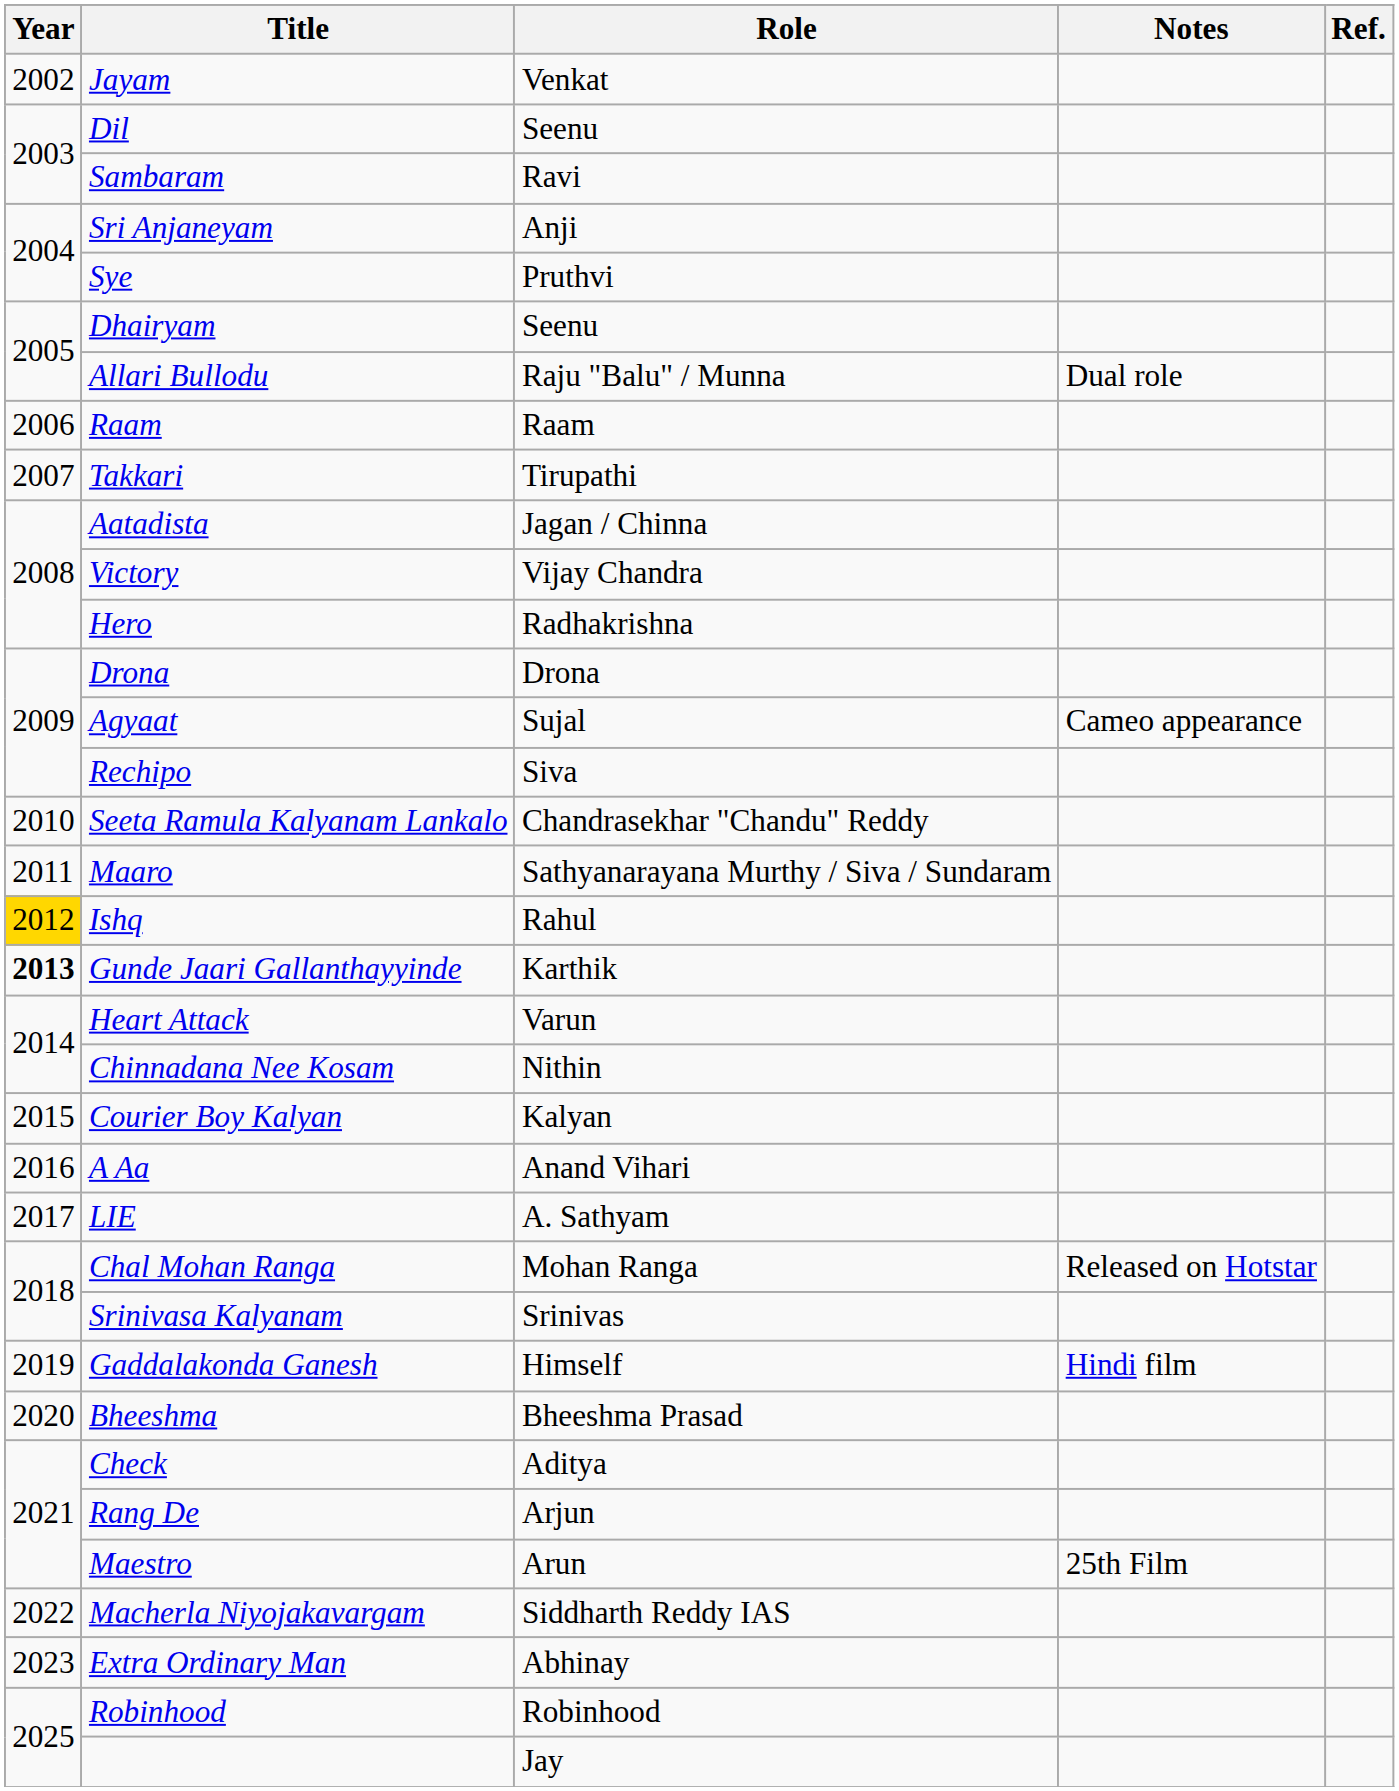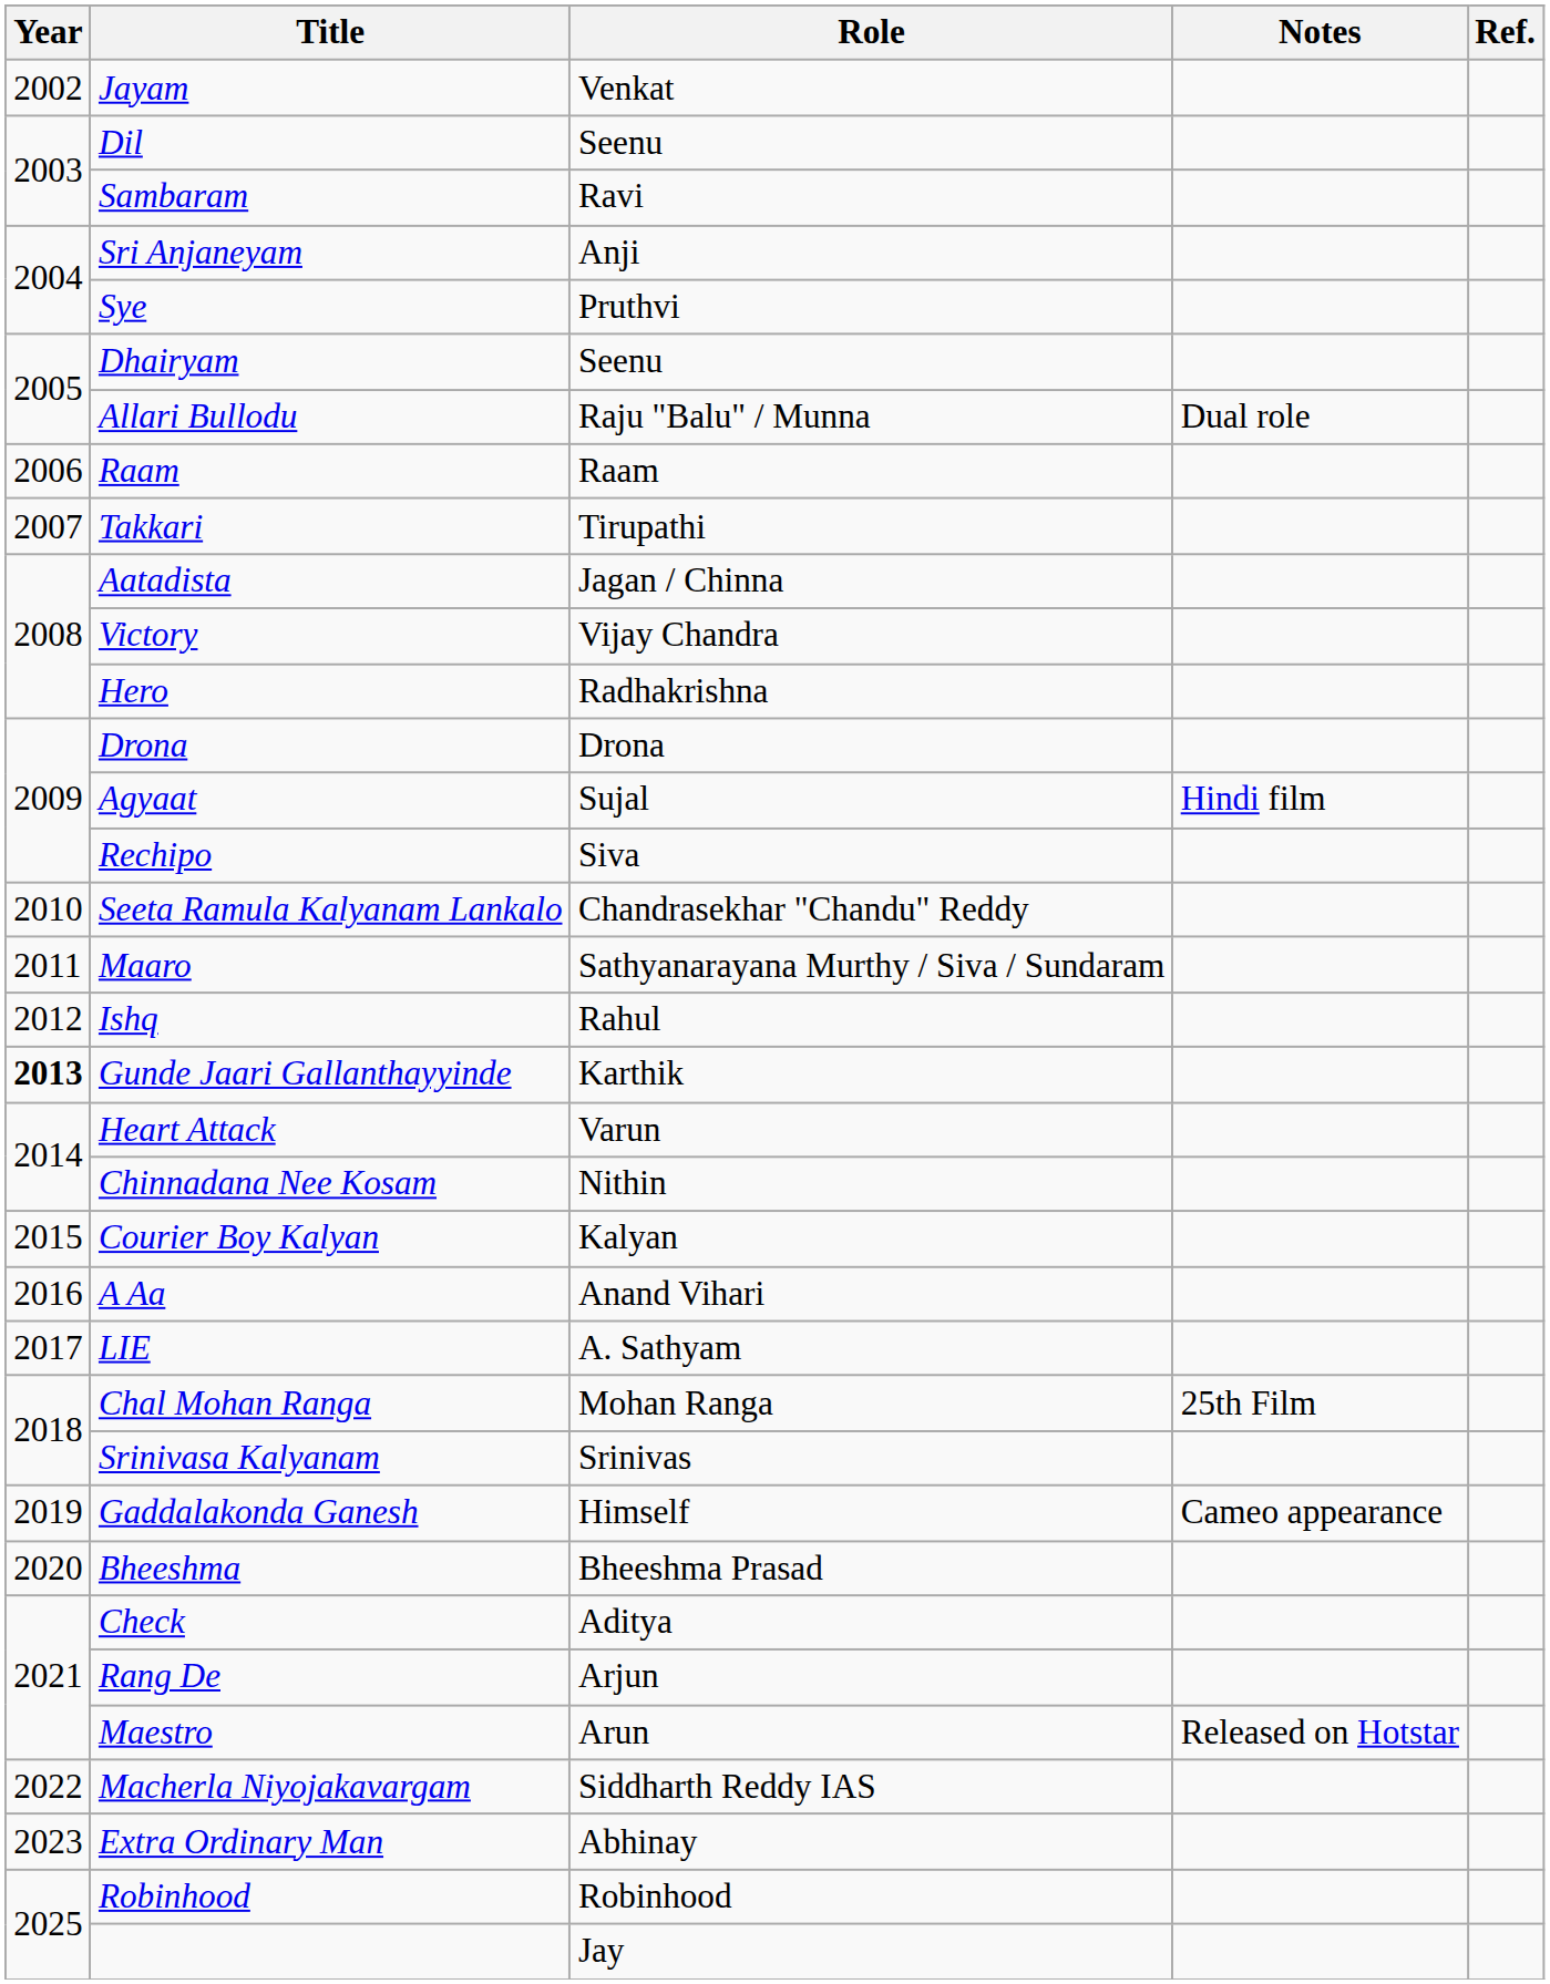 <table class="wikitable sortable">
 <tr>
 <th>Year</th>
 <th>Title</th>
 <th>Role</th>
 <th>Notes</th>
 <th class="unsortable">Ref.</th>
 </tr>
 <tr>
 <td>2002</td>
 <td><em><a href='#'>Jayam</a></em></td>
 <td>Venkat</td>
 <td></td>
 <td></td>
 </tr>
 <tr>
 <td rowspan=2>2003</td>
 <td><em><a href='#'>Dil</a></em></td>
 <td>Seenu</td>
 <td></td>
 <td></td>
 </tr>
 <tr>
 <td><em><a href='#'>Sambaram</a></em></td>
 <td>Ravi</td>
 <td></td>
 <td></td>
 </tr>
 <tr>
 <td rowspan=2>2004</td>
 <td><em><a href='#'>Sri Anjaneyam</a></em></td>
 <td>Anji</td>
 <td></td>
 <td></td>
 </tr>
 <tr>
 <td><em><a href='#'>Sye</a></em></td>
 <td>Pruthvi</td>
 <td></td>
 <td></td>
 </tr>
 <tr>
 <td rowspan=2>2005</td>
 <td><em><a href='#'>Dhairyam</a></em></td>
 <td>Seenu</td>
 <td></td>
 <td></td>
 </tr>
 <tr>
 <td><em><a href='#'>Allari Bullodu</a></em></td>
 <td>Raju "Balu" / Munna</td>
 <td>Dual role</td>
 <td></td>
 </tr>
 <tr>
 <td>2006</td>
 <td><em><a href='#'>Raam</a></em></td>
 <td>Raam</td>
 <td></td>
 <td></td>
 </tr>
 <tr>
 <td>2007</td>
 <td><em><a href='#'>Takkari</a></em></td>
 <td>Tirupathi</td>
 <td></td>
 <td></td>
 </tr>
 <tr>
 <td rowspan=3>2008</td>
 <td><em><a href='#'>Aatadista</a></em></td>
 <td>Jagan / Chinna</td>
 <td></td>
 <td></td>
 </tr>
 <tr>
 <td><em><a href='#'>Victory</a></em></td>
 <td>Vijay Chandra</td>
 <td></td>
 <td></td>
 </tr>
 <tr>
 <td><em><a href='#'>Hero</a></em></td>
 <td>Radhakrishna</td>
 <td></td>
 <td></td>
 </tr>
 <tr>
 <td rowspan=3>2009</td>
 <td><em><a href='#'>Drona</a></em></td>
 <td>Drona</td>
 <td></td>
 <td></td>
 </tr>
 <tr>
 <td><em><a href='#'>Agyaat</a></em></td>
 <td>Sujal</td>
-<td>Cameo appearance</td>
+<td><a href='#'>Hindi</a> film</td>
 <td></td>
 </tr>
 <tr>
 <td><em><a href='#'>Rechipo</a></em></td>
 <td>Siva</td>
 <td></td>
 <td></td>
 </tr>
 <tr>
 <td>2010</td>
 <td><em><a href='#'>Seeta Ramula Kalyanam Lankalo</a></em></td>
 <td>Chandrasekhar "Chandu" Reddy</td>
 <td></td>
 <td></td>
 </tr>
 <tr>
 <td>2011</td>
 <td><em><a href='#'>Maaro</a></em></td>
 <td>Sathyanarayana Murthy / Siva / Sundaram</td>
 <td></td>
 <td></td>
 </tr>
 <tr>
-<td style="background: gold;">2012</td>
+<td>2012</td>
 <td><em><a href='#'>Ishq</a></em></td>
 <td>Rahul</td>
 <td></td>
 <td></td>
 </tr>
 <tr>
 <td><strong>2013</strong></td>
 <td><em><a href='#'>Gunde Jaari Gallanthayyinde</a></em></td>
 <td>Karthik</td>
 <td></td>
 <td></td>
 </tr>
 <tr>
 <td rowspan=2>2014</td>
 <td><em><a href='#'>Heart Attack</a></em></td>
 <td>Varun</td>
 <td></td>
 <td></td>
 </tr>
 <tr>
 <td><em><a href='#'>Chinnadana Nee Kosam</a></em></td>
 <td>Nithin</td>
 <td></td>
 <td></td>
 </tr>
 <tr>
 <td>2015</td>
 <td><em><a href='#'>Courier Boy Kalyan</a></em></td>
 <td>Kalyan</td>
 <td></td>
 <td></td>
 </tr>
 <tr>
 <td rowspan=1>2016</td>
 <td><em><a href='#'>A Aa</a></em></td>
 <td>Anand Vihari</td>
 <td></td>
 <td></td>
 </tr>
 <tr>
 <td>2017</td>
 <td><em><a href='#'>LIE</a></em></td>
 <td>A. Sathyam</td>
 <td></td>
 <td></td>
 </tr>
 <tr>
 <td rowspan="2">2018</td>
 <td><em><a href='#'>Chal Mohan Ranga</a></em></td>
 <td>Mohan Ranga</td>
-<td>Released on <a href='#'>Hotstar</a></td>
+<td>25th Film</td>
 <td></td>
 </tr>
 <tr>
 <td><em><a href='#'>Srinivasa Kalyanam</a></em></td>
 <td>Srinivas</td>
 <td></td>
 <td></td>
 </tr>
 <tr>
 <td>2019</td>
 <td><em><a href='#'>Gaddalakonda Ganesh</a></em></td>
 <td>Himself</td>
-<td><a href='#'>Hindi</a> film</td>
+<td>Cameo appearance</td>
 <td></td>
 </tr>
 <tr>
 <td>2020</td>
 <td><em><a href='#'>Bheeshma</a></em></td>
 <td>Bheeshma Prasad</td>
 <td></td>
 <td></td>
 </tr>
 <tr>
 <td rowspan="3">2021</td>
 <td><em><a href='#'>Check</a></em></td>
 <td>Aditya</td>
 <td></td>
 <td></td>
 </tr>
 <tr>
 <td><em><a href='#'>Rang De</a></em></td>
 <td>Arjun</td>
 <td></td>
 <td></td>
 </tr>
 <tr>
 <td [Maestro (2021 film)><a href='#'><em>Maestro</em></a></td>
 <td>Arun</td>
-<td>25th Film</td>
+<td>Released on <a href='#'>Hotstar</a></td>
 <td></td>
 </tr>
 <tr>
 <td>2022</td>
 <td><em><a href='#'>Macherla Niyojakavargam</a></em></td>
 <td>Siddharth Reddy IAS</td>
 <td></td>
 <td></td>
 </tr>
 <tr>
 <td>2023</td>
 <td><em><a href='#'>Extra Ordinary Man</a></em></td>
 <td>Abhinay</td>
 <td></td>
 <td></td>
 </tr>
 <tr>
 <td rowspan="2">2025</td>
 <td><em><a href='#'>Robinhood</a></em></td>
 <td>Robinhood</td>
 <td></td>
 <td></td>
 </tr>
 <tr>
 <td></td>
 <td>Jay</td>
 <td></td>
 <td></td>
 </tr>
 <tr>
 </tr>
 </table>
